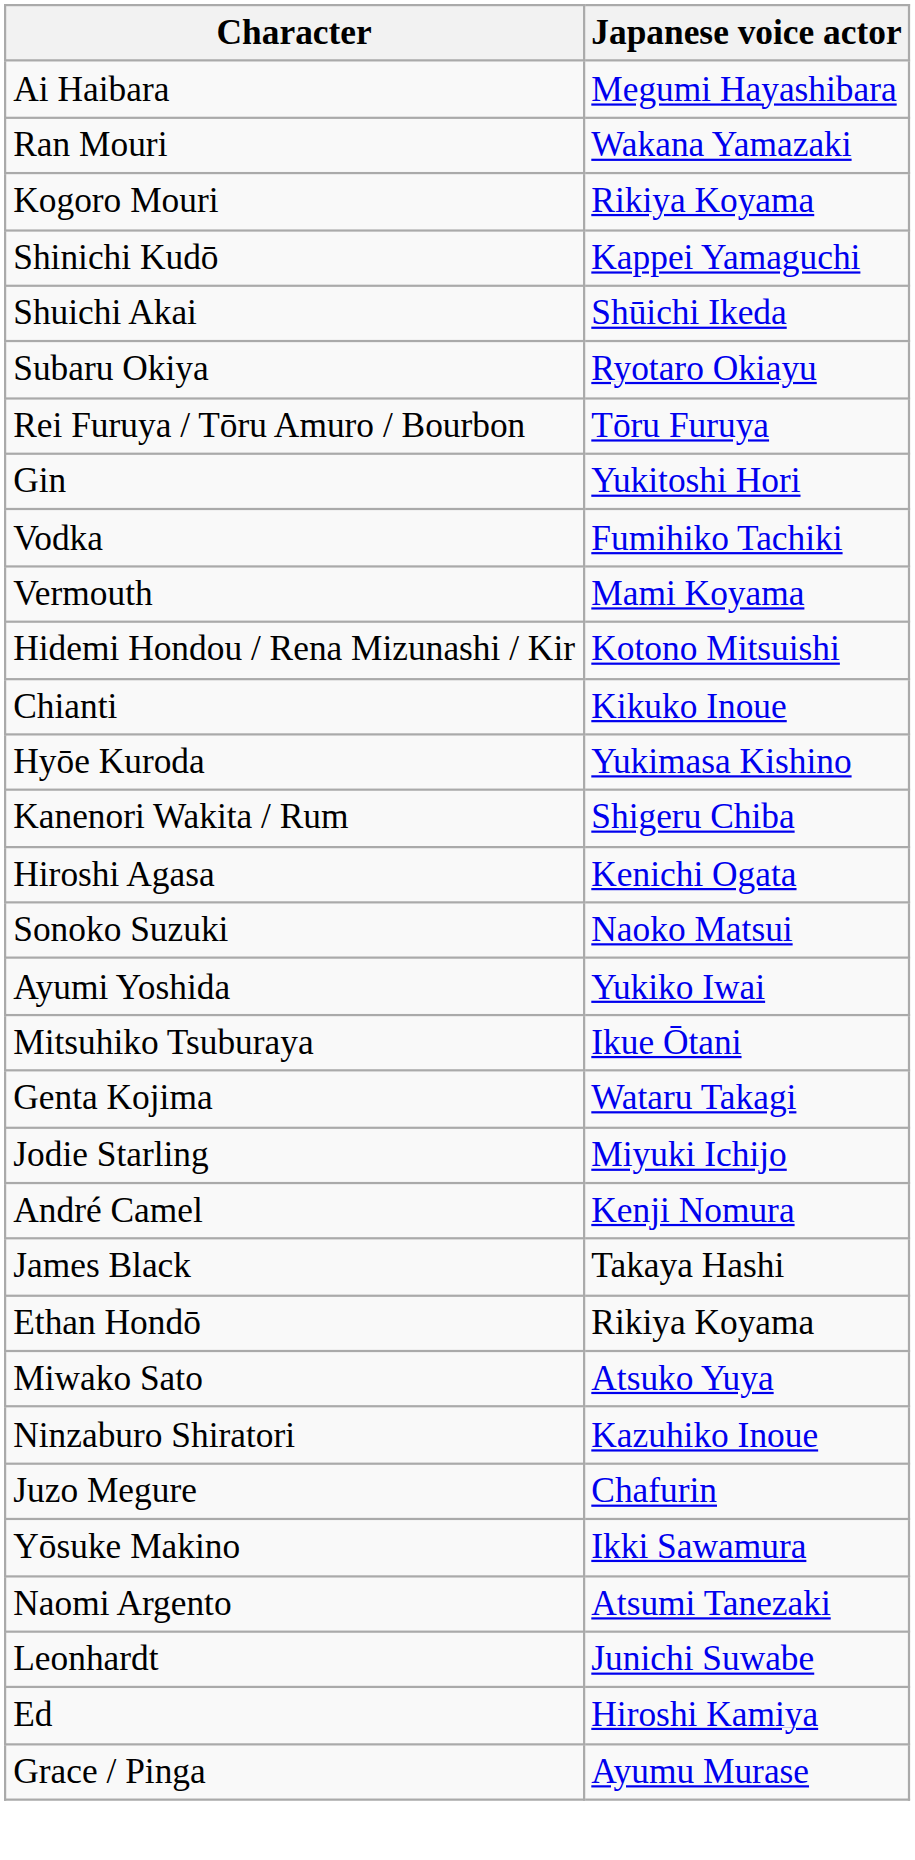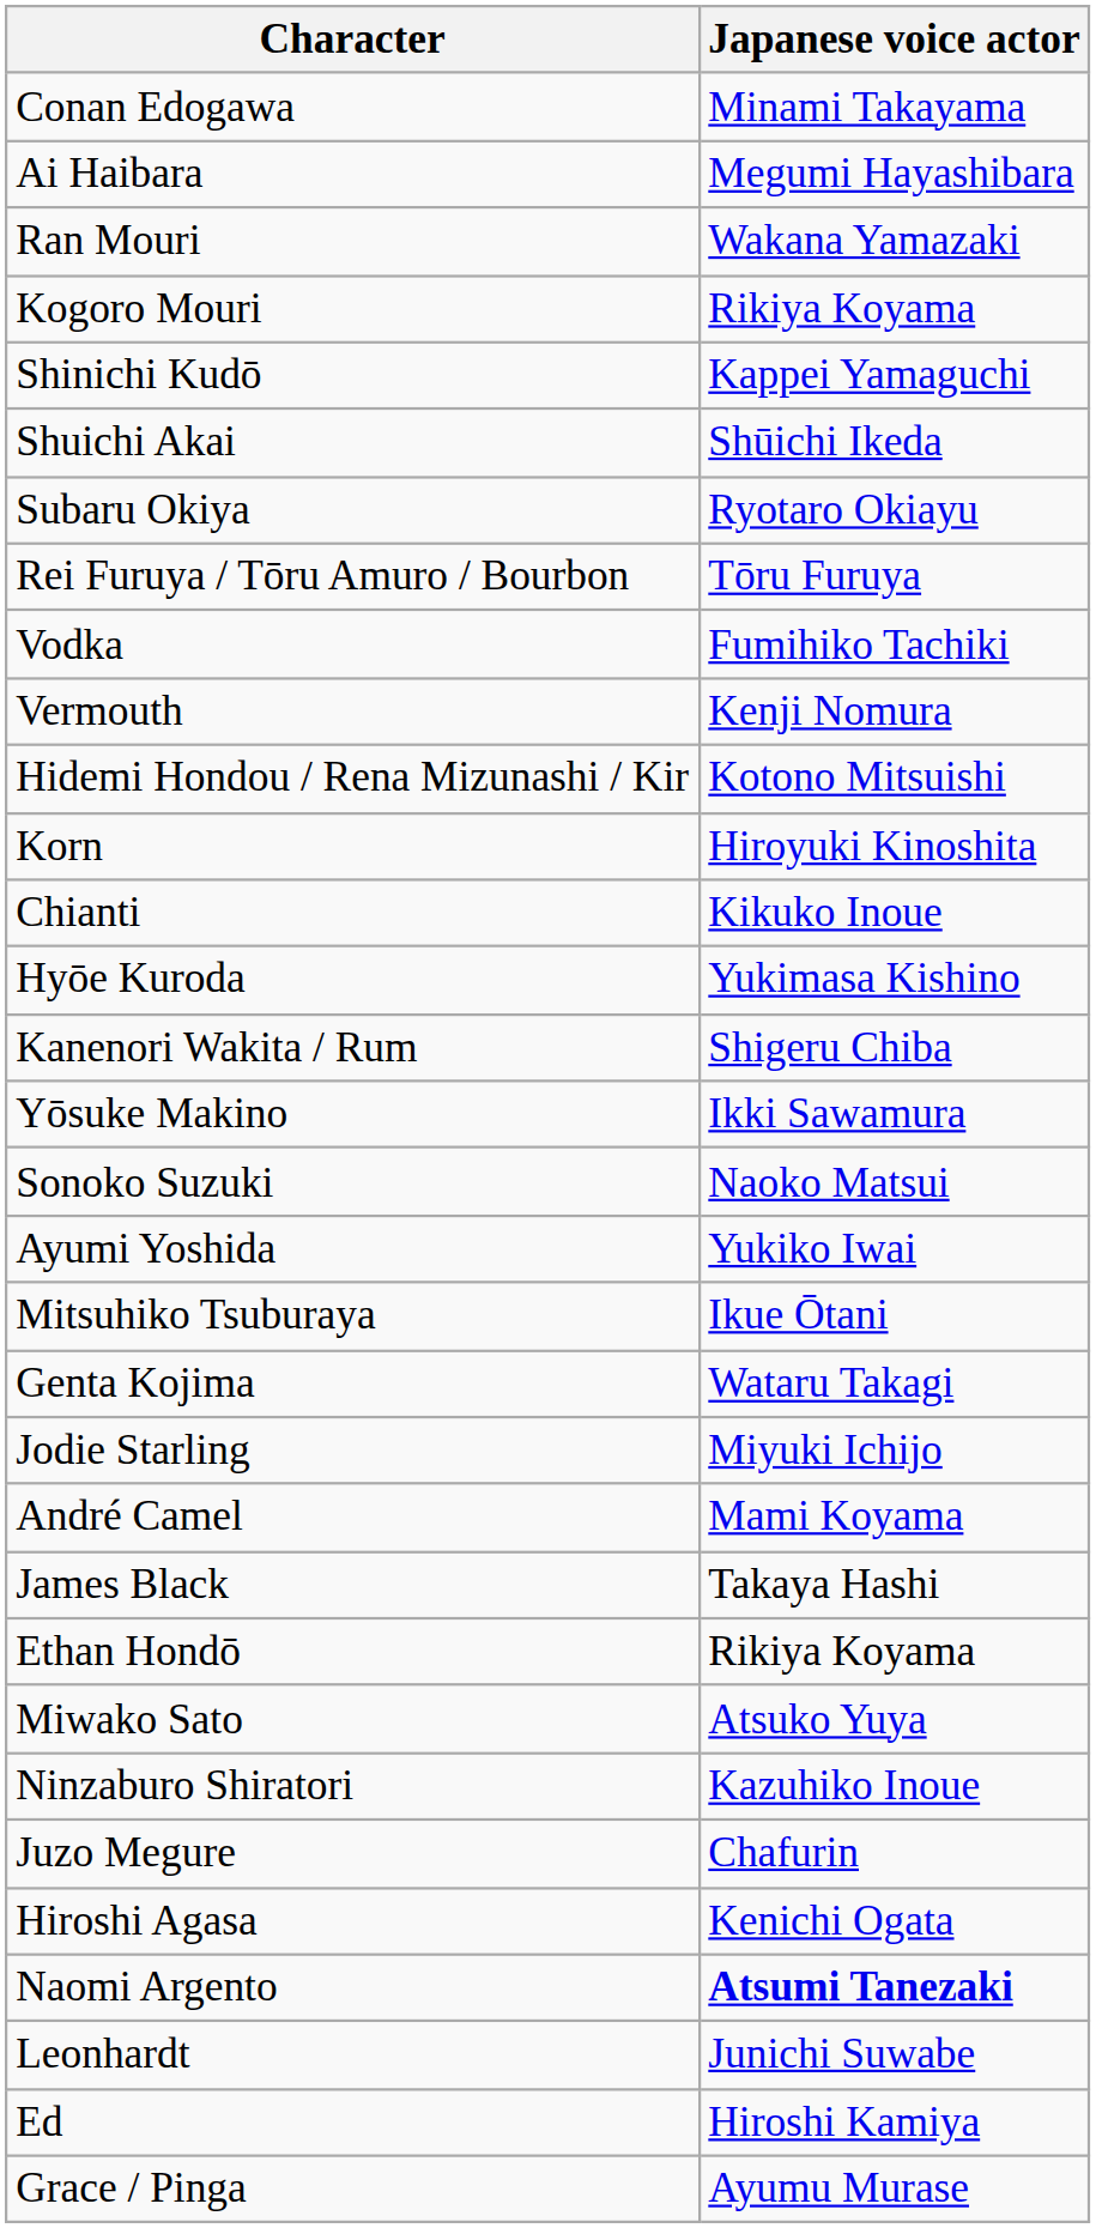 <table class="wikitable">
 <tr>
 <th>Character</th>
 <th>Japanese voice actor</th>
+</tr>
+<tr>
+<td>Conan Edogawa</td>
+<td><a href='#'>Minami Takayama</a></td>
 </tr>
 <tr>
 <td>Ai Haibara</td>
 <td><a href='#'>Megumi Hayashibara</a></td>
 </tr>
 <tr>
 <td>Ran Mouri</td>
 <td><a href='#'>Wakana Yamazaki</a></td>
 </tr>
 <tr>
 <td>Kogoro Mouri</td>
 <td><a href='#'>Rikiya Koyama</a></td>
 </tr>
 <tr>
 <td>Shinichi Kudō</td>
 <td><a href='#'>Kappei Yamaguchi</a></td>
 </tr>
 <tr>
 <td>Shuichi Akai</td>
 <td><a href='#'>Shūichi Ikeda</a></td>
 </tr>
 <tr>
 <td>Subaru Okiya</td>
 <td><a href='#'>Ryotaro Okiayu</a></td>
 </tr>
 <tr>
 <td>Rei Furuya / Tōru Amuro / Bourbon</td>
 <td><a href='#'>Tōru Furuya</a></td>
 </tr>
 <tr>
-<td>Gin</td>
-<td><a href='#'>Yukitoshi Hori</a></td>
-</tr>
-<tr>
 <td>Vodka</td>
 <td><a href='#'>Fumihiko Tachiki</a></td>
 </tr>
 <tr>
 <td>Vermouth</td>
-<td><a href='#'>Mami Koyama</a></td>
+<td><a href='#'>Kenji Nomura</a></td>
 </tr>
 <tr>
 <td>Hidemi Hondou / Rena Mizunashi / Kir</td>
 <td><a href='#'>Kotono Mitsuishi</a></td>
+</tr>
+<tr>
+<td>Korn</td>
+<td><a href='#'>Hiroyuki Kinoshita</a></td>
 </tr>
 <tr>
 <td>Chianti</td>
 <td><a href='#'>Kikuko Inoue</a></td>
 </tr>
 <tr>
 <td>Hyōe Kuroda</td>
 <td><a href='#'>Yukimasa Kishino</a></td>
 </tr>
 <tr>
 <td>Kanenori Wakita / Rum</td>
 <td><a href='#'>Shigeru Chiba</a></td>
 </tr>
 <tr>
-<td>Hiroshi Agasa</td>
-<td><a href='#'>Kenichi Ogata</a></td>
+<td>Yōsuke Makino</td>
+<td><a href='#'>Ikki Sawamura</a></td>
 </tr>
 <tr>
 <td>Sonoko Suzuki</td>
 <td><a href='#'>Naoko Matsui</a></td>
 </tr>
 <tr>
 <td>Ayumi Yoshida</td>
 <td><a href='#'>Yukiko Iwai</a></td>
 </tr>
 <tr>
 <td>Mitsuhiko Tsuburaya</td>
 <td><a href='#'>Ikue Ōtani</a></td>
 </tr>
 <tr>
 <td>Genta Kojima</td>
 <td><a href='#'>Wataru Takagi</a></td>
 </tr>
 <tr>
 <td>Jodie Starling</td>
 <td><a href='#'>Miyuki Ichijo</a></td>
 </tr>
 <tr>
 <td>André Camel</td>
-<td><a href='#'>Kenji Nomura</a></td>
+<td><a href='#'>Mami Koyama</a></td>
 </tr>
 <tr>
 <td>James Black</td>
 <td>Takaya Hashi</td>
 </tr>
 <tr>
 <td>Ethan Hondō</td>
 <td>Rikiya Koyama</td>
 </tr>
 <tr>
 <td>Miwako Sato</td>
 <td><a href='#'>Atsuko Yuya</a></td>
 </tr>
 <tr>
 <td>Ninzaburo Shiratori</td>
 <td><a href='#'>Kazuhiko Inoue</a></td>
 </tr>
 <tr>
 <td>Juzo Megure</td>
 <td><a href='#'>Chafurin</a></td>
 </tr>
 <tr>
-<td>Yōsuke Makino</td>
-<td><a href='#'>Ikki Sawamura</a></td>
+<td>Hiroshi Agasa</td>
+<td><a href='#'>Kenichi Ogata</a></td>
 </tr>
 <tr>
 <td>Naomi Argento</td>
-<td><a href='#'>Atsumi Tanezaki</a></td>
+<td><strong><a href='#'>Atsumi Tanezaki</a></strong></td>
 </tr>
 <tr>
 <td>Leonhardt</td>
 <td><a href='#'>Junichi Suwabe</a></td>
 </tr>
 <tr>
 <td>Ed</td>
 <td><a href='#'>Hiroshi Kamiya</a></td>
 </tr>
 <tr>
 <td>Grace / Pinga</td>
 <td><a href='#'>Ayumu Murase</a></td>
 </tr>
 </table>
